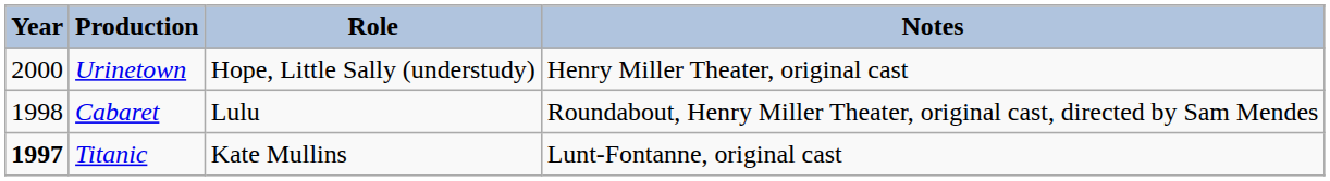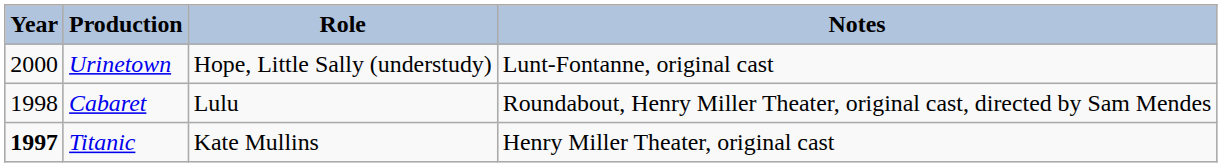 <table class="wikitable" style="font-size:95%;">
 <tr style="text-align:center;">
 <th style="background:#B0C4DE;">Year</th>
 <th style="background:#B0C4DE;">Production</th>
 <th style="background:#B0C4DE;">Role</th>
 <th style="background:#B0C4DE;">Notes</th>
 </tr>
 <tr>
 <td>2000</td>
 <td><em><a href='#'>Urinetown</a></em></td>
 <td>Hope, Little Sally (understudy)</td>
-<td>Henry Miller Theater, original cast</td>
+<td>Lunt-Fontanne, original cast</td>
 </tr>
 <tr>
 <td>1998</td>
 <td><a href='#'><em>Cabaret</em></a></td>
 <td>Lulu</td>
 <td>Roundabout, Henry Miller Theater, original cast, directed by Sam Mendes</td>
 </tr>
 <tr>
 <td><strong>1997</strong></td>
 <td><a href='#'><em>Titanic</em></a></td>
 <td>Kate Mullins</td>
-<td>Lunt-Fontanne, original cast</td>
+<td>Henry Miller Theater, original cast</td>
 </tr>
 </table>
